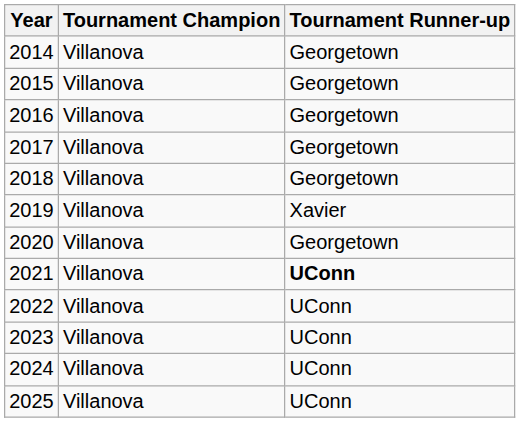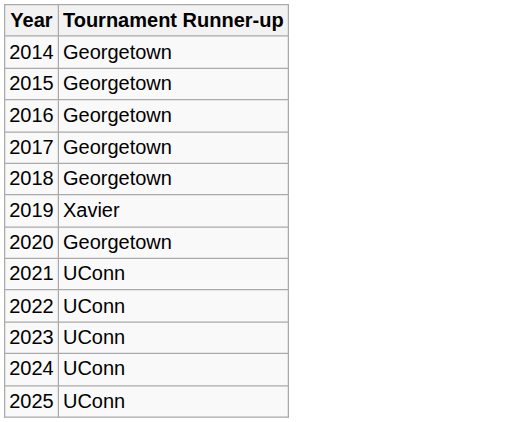 <table class="wikitable sortable">
 <tr>
 <th>Year</th>
-<th>Tournament Champion</th>
 <th>Tournament Runner-up</th>
 </tr>
 <tr>
 <td>2014</td>
-<td>Villanova</td>
 <td>Georgetown</td>
 </tr>
 <tr>
 <td>2015</td>
-<td>Villanova</td>
 <td>Georgetown</td>
 </tr>
 <tr>
 <td>2016</td>
-<td>Villanova</td>
 <td>Georgetown</td>
 </tr>
 <tr>
 <td>2017</td>
-<td>Villanova</td>
 <td>Georgetown</td>
 </tr>
 <tr>
 <td>2018</td>
-<td>Villanova</td>
 <td>Georgetown</td>
 </tr>
 <tr>
 <td>2019</td>
-<td>Villanova</td>
 <td>Xavier</td>
 </tr>
 <tr>
 <td>2020</td>
-<td>Villanova</td>
 <td>Georgetown</td>
 </tr>
 <tr>
 <td>2021</td>
-<td>Villanova</td>
-<td><strong>UConn</strong></td>
+<td>UConn</td>
 </tr>
 <tr>
 <td>2022</td>
-<td>Villanova</td>
 <td>UConn</td>
 </tr>
 <tr>
 <td>2023</td>
-<td>Villanova</td>
 <td>UConn</td>
 </tr>
 <tr>
 <td>2024</td>
-<td>Villanova</td>
 <td>UConn</td>
 </tr>
 <tr>
 <td>2025</td>
-<td>Villanova</td>
 <td>UConn</td>
 </tr>
 </table>
